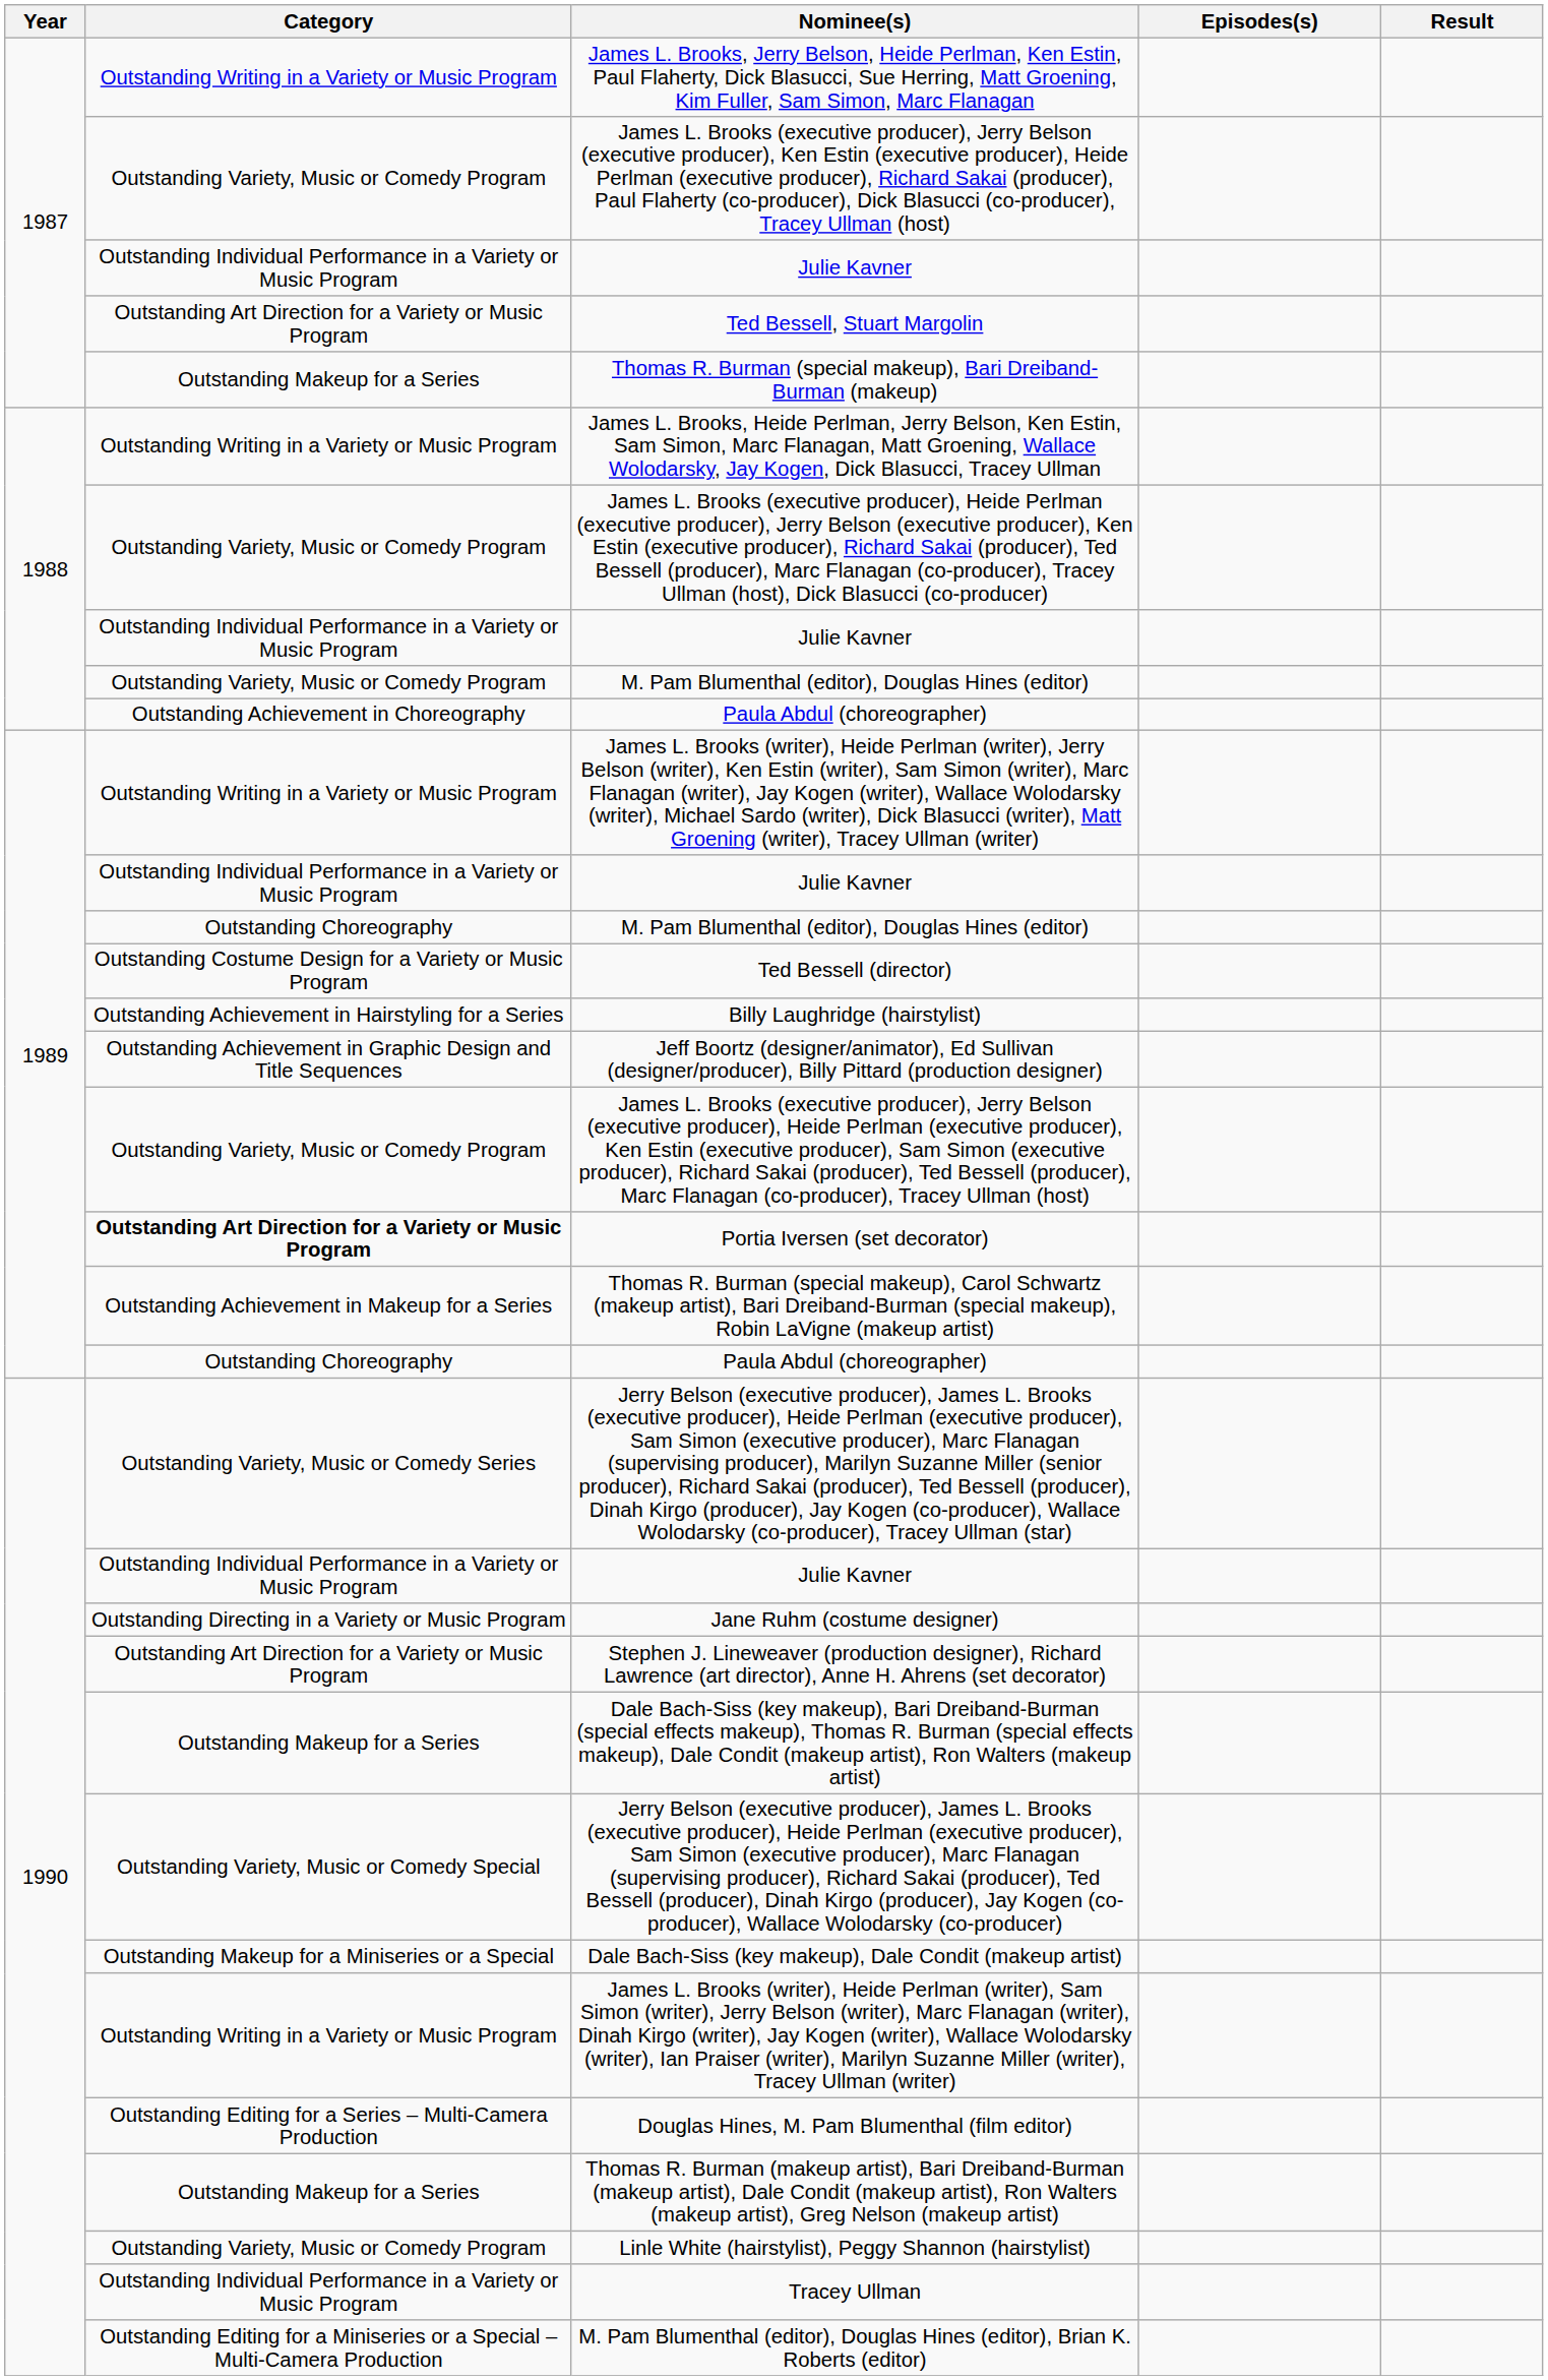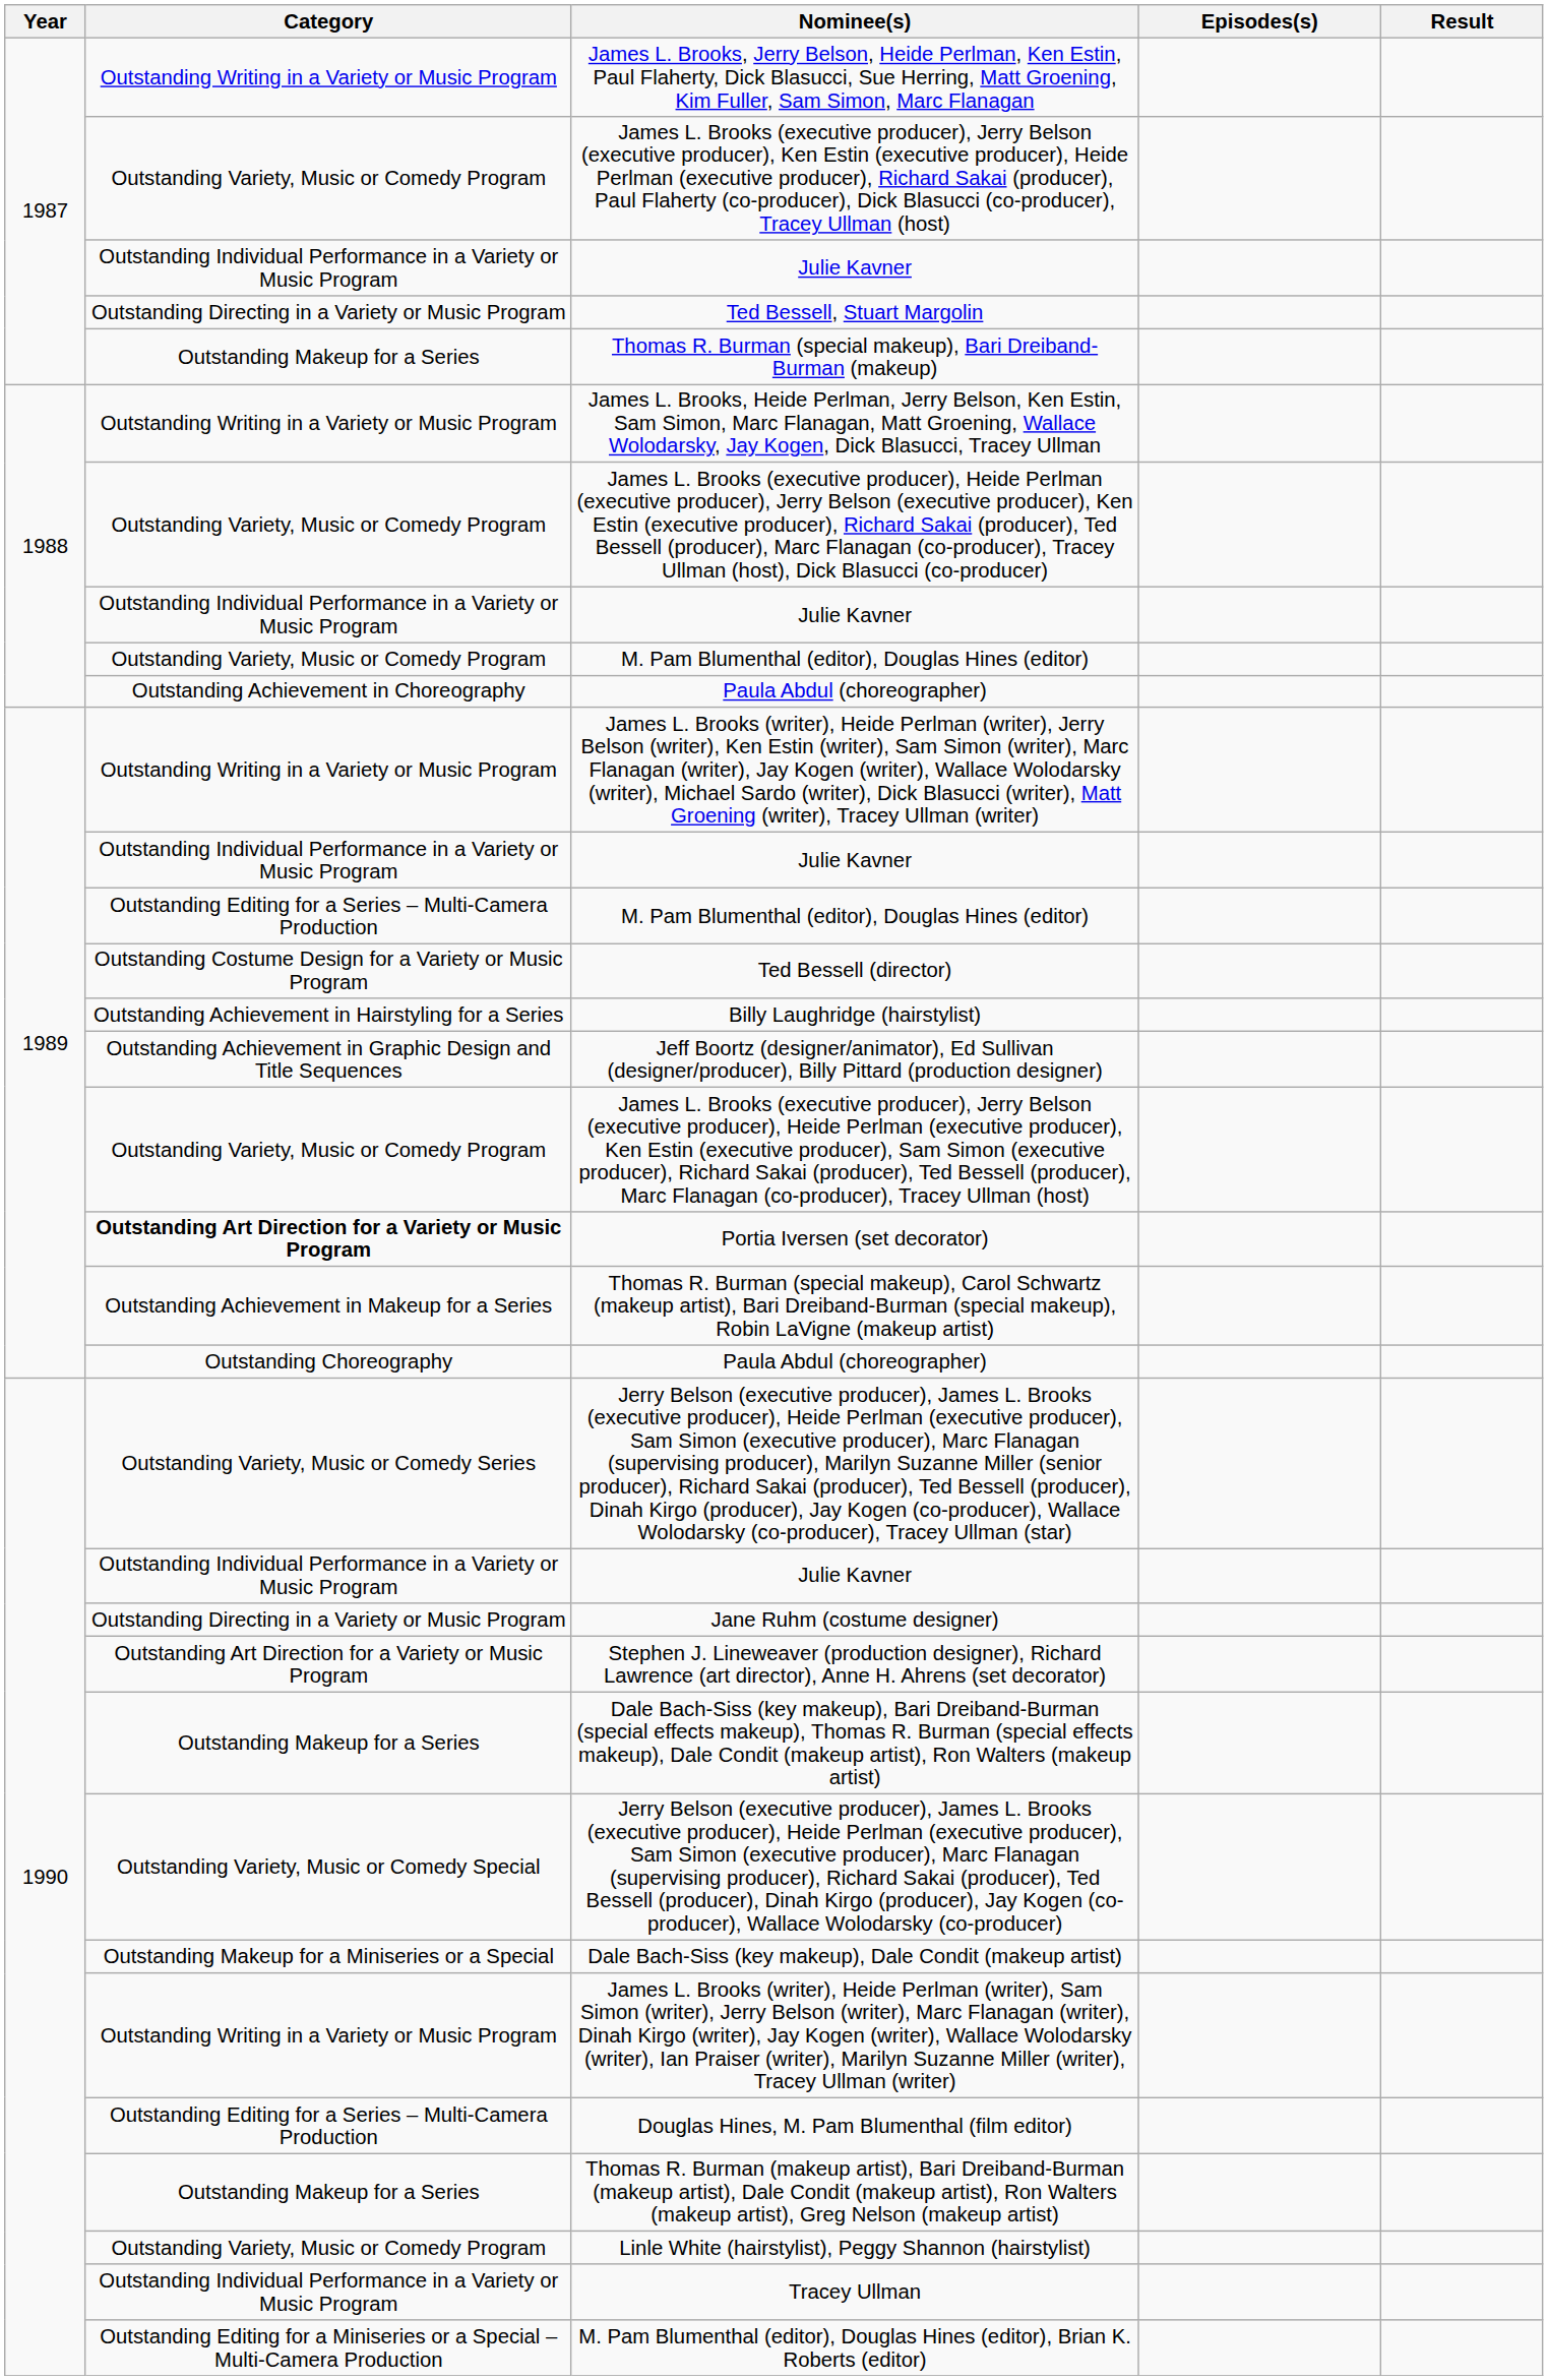 <table class="wikitable plainrowheaders" style="font-size: 90%; text-align:center" width=85%>
 <tr>
 <th scope="col" width="5%">Year</th>
 <th scope="col" width="30%">Category</th>
 <th scope="col" width="35%">Nominee(s)</th>
 <th scope="col" width="15%">Episodes(s)</th>
 <th scope="col" width="10%">Result</th>
 </tr>
 <tr>
 <td rowspan=5>1987</td>
 <td><a href='#'>Outstanding Writing in a Variety or Music Program</a></td>
 <td><a href='#'>James L. Brooks</a>, <a href='#'>Jerry Belson</a>, <a href='#'>Heide Perlman</a>, <a href='#'>Ken Estin</a>, Paul Flaherty, Dick Blasucci, Sue Herring, <a href='#'>Matt Groening</a>, <a href='#'>Kim Fuller</a>, <a href='#'>Sam Simon</a>, <a href='#'>Marc Flanagan</a></td>
 <td></td>
 <td></td>
 </tr>
 <tr>
 <td>Outstanding Variety, Music or Comedy Program</td>
 <td>James L. Brooks (executive producer), Jerry Belson (executive producer), Ken Estin (executive producer), Heide Perlman (executive producer), <a href='#'>Richard Sakai</a> (producer), Paul Flaherty (co-producer), Dick Blasucci (co-producer), <a href='#'>Tracey Ullman</a> (host)</td>
 <td></td>
 <td></td>
 </tr>
 <tr>
 <td>Outstanding Individual Performance in a Variety or Music Program</td>
 <td><a href='#'>Julie Kavner</a></td>
 <td></td>
 <td></td>
 </tr>
 <tr>
-<td>Outstanding Art Direction for a Variety or Music Program</td>
+<td>Outstanding Directing in a Variety or Music Program</td>
 <td><a href='#'>Ted Bessell</a>, <a href='#'>Stuart Margolin</a></td>
 <td></td>
 <td></td>
 </tr>
 <tr>
 <td>Outstanding Makeup for a Series</td>
 <td><a href='#'>Thomas R. Burman</a> (special makeup), <a href='#'>Bari Dreiband-Burman</a> (makeup)</td>
 <td></td>
 <td></td>
 </tr>
 <tr>
 <td rowspan=5>1988</td>
 <td>Outstanding Writing in a Variety or Music Program</td>
 <td>James L. Brooks, Heide Perlman, Jerry Belson, Ken Estin, Sam Simon, Marc Flanagan, Matt Groening, <a href='#'>Wallace Wolodarsky</a>, <a href='#'>Jay Kogen</a>, Dick Blasucci, Tracey Ullman</td>
 <td></td>
 <td></td>
 </tr>
 <tr>
 <td>Outstanding Variety, Music or Comedy Program</td>
 <td>James L. Brooks (executive producer), Heide Perlman (executive producer), Jerry Belson (executive producer), Ken Estin (executive producer), <a href='#'>Richard Sakai</a> (producer), Ted Bessell (producer), Marc Flanagan (co-producer), Tracey Ullman (host), Dick Blasucci (co-producer)</td>
 <td></td>
 <td></td>
 </tr>
 <tr>
 <td>Outstanding Individual Performance in a Variety or Music Program</td>
 <td>Julie Kavner</td>
 <td></td>
 <td></td>
 </tr>
 <tr>
 <td>Outstanding Variety, Music or Comedy Program</td>
 <td>M. Pam Blumenthal (editor), Douglas Hines (editor)</td>
 <td></td>
 <td></td>
 </tr>
 <tr>
 <td>Outstanding Achievement in Choreography</td>
 <td><a href='#'>Paula Abdul</a> (choreographer)</td>
 <td></td>
 <td></td>
 </tr>
 <tr>
 <td rowspan=10>1989</td>
 <td>Outstanding Writing in a Variety or Music Program</td>
 <td>James L. Brooks (writer), Heide Perlman (writer), Jerry Belson (writer), Ken Estin (writer), Sam Simon (writer), Marc Flanagan (writer), Jay Kogen (writer), Wallace Wolodarsky (writer), Michael Sardo (writer), Dick Blasucci (writer), <a href='#'>Matt Groening</a> (writer), Tracey Ullman (writer)</td>
 <td></td>
 <td></td>
 </tr>
 <tr>
 <td>Outstanding Individual Performance in a Variety or Music Program</td>
 <td>Julie Kavner</td>
 <td></td>
 <td></td>
 </tr>
 <tr>
-<td>Outstanding Choreography</td>
+<td>Outstanding Editing for a Series – Multi-Camera Production</td>
 <td>M. Pam Blumenthal (editor), Douglas Hines (editor)</td>
 <td></td>
 <td></td>
 </tr>
 <tr>
 <td>Outstanding Costume Design for a Variety or Music Program</td>
 <td>Ted Bessell (director)</td>
 <td></td>
 <td></td>
 </tr>
 <tr>
 <td>Outstanding Achievement in Hairstyling for a Series</td>
 <td>Billy Laughridge (hairstylist)</td>
 <td></td>
 <td></td>
 </tr>
 <tr>
 <td>Outstanding Achievement in Graphic Design and Title Sequences</td>
 <td>Jeff Boortz (designer/animator), Ed Sullivan (designer/producer), Billy Pittard (production designer)</td>
 <td></td>
 <td></td>
 </tr>
 <tr>
 <td>Outstanding Variety, Music or Comedy Program</td>
 <td>James L. Brooks (executive producer), Jerry Belson (executive producer), Heide Perlman (executive producer), Ken Estin (executive producer), Sam Simon (executive producer), Richard Sakai (producer), Ted Bessell (producer), Marc Flanagan (co-producer), Tracey Ullman (host)</td>
 <td></td>
 <td></td>
 </tr>
 <tr>
 <td><strong>Outstanding Art Direction for a Variety or Music Program</strong></td>
 <td>Portia Iversen (set decorator)</td>
 <td></td>
 <td></td>
 </tr>
 <tr>
 <td>Outstanding Achievement in Makeup for a Series</td>
 <td>Thomas R. Burman (special makeup), Carol Schwartz (makeup artist), Bari Dreiband-Burman (special makeup), Robin LaVigne (makeup artist)</td>
 <td></td>
 <td></td>
 </tr>
 <tr>
 <td>Outstanding Choreography</td>
 <td>Paula Abdul (choreographer)</td>
 <td></td>
 <td></td>
 </tr>
 <tr>
 <td rowspan=13>1990</td>
 <td>Outstanding Variety, Music or Comedy Series</td>
 <td>Jerry Belson (executive producer), James L. Brooks (executive producer), Heide Perlman (executive producer), Sam Simon (executive producer), Marc Flanagan (supervising producer), Marilyn Suzanne Miller (senior producer), Richard Sakai (producer), Ted Bessell (producer), Dinah Kirgo (producer), Jay Kogen (co-producer), Wallace Wolodarsky (co-producer), Tracey Ullman (star)</td>
 <td></td>
 <td></td>
 </tr>
 <tr>
 <td>Outstanding Individual Performance in a Variety or Music Program</td>
 <td>Julie Kavner</td>
 <td></td>
 <td></td>
 </tr>
 <tr>
 <td>Outstanding Directing in a Variety or Music Program</td>
 <td>Jane Ruhm (costume designer)</td>
 <td></td>
 <td></td>
 </tr>
 <tr>
 <td>Outstanding Art Direction for a Variety or Music Program</td>
 <td>Stephen J. Lineweaver (production designer), Richard Lawrence (art director), Anne H. Ahrens (set decorator)</td>
 <td></td>
 <td></td>
 </tr>
 <tr>
 <td>Outstanding Makeup for a Series</td>
 <td>Dale Bach-Siss (key makeup), Bari Dreiband-Burman (special effects makeup), Thomas R. Burman (special effects makeup), Dale Condit (makeup artist), Ron Walters (makeup artist)</td>
 <td></td>
 <td></td>
 </tr>
 <tr>
 <td>Outstanding Variety, Music or Comedy Special</td>
 <td>Jerry Belson (executive producer), James L. Brooks (executive producer), Heide Perlman (executive producer), Sam Simon (executive producer), Marc Flanagan (supervising producer), Richard Sakai (producer), Ted Bessell (producer), Dinah Kirgo (producer), Jay Kogen (co-producer), Wallace Wolodarsky (co-producer)</td>
 <td></td>
 <td></td>
 </tr>
 <tr>
 <td>Outstanding Makeup for a Miniseries or a Special</td>
 <td>Dale Bach-Siss (key makeup), Dale Condit (makeup artist)</td>
 <td></td>
 <td></td>
 </tr>
 <tr>
 <td>Outstanding Writing in a Variety or Music Program</td>
 <td>James L. Brooks (writer), Heide Perlman (writer), Sam Simon (writer), Jerry Belson (writer), Marc Flanagan (writer), Dinah Kirgo (writer), Jay Kogen (writer), Wallace Wolodarsky (writer), Ian Praiser (writer), Marilyn Suzanne Miller (writer), Tracey Ullman (writer)</td>
 <td></td>
 <td></td>
 </tr>
 <tr>
 <td>Outstanding Editing for a Series – Multi-Camera Production</td>
 <td>Douglas Hines, M. Pam Blumenthal (film editor)</td>
 <td></td>
 <td></td>
 </tr>
 <tr>
 <td>Outstanding Makeup for a Series</td>
 <td>Thomas R. Burman (makeup artist), Bari Dreiband-Burman (makeup artist), Dale Condit (makeup artist), Ron Walters (makeup artist), Greg Nelson (makeup artist)</td>
 <td></td>
 <td></td>
 </tr>
 <tr>
 <td>Outstanding Variety, Music or Comedy Program</td>
 <td>Linle White (hairstylist), Peggy Shannon (hairstylist)</td>
 <td></td>
 <td></td>
 </tr>
 <tr>
 <td>Outstanding Individual Performance in a Variety or Music Program</td>
 <td>Tracey Ullman</td>
 <td></td>
 <td></td>
 </tr>
 <tr>
 <td>Outstanding Editing for a Miniseries or a Special – Multi-Camera Production</td>
 <td>M. Pam Blumenthal (editor), Douglas Hines (editor), Brian K. Roberts (editor)</td>
 <td></td>
 <td></td>
 </tr>
 </table>
